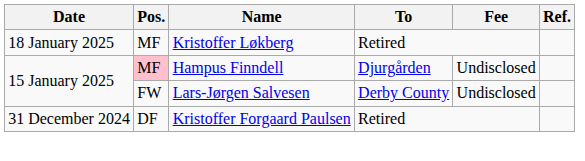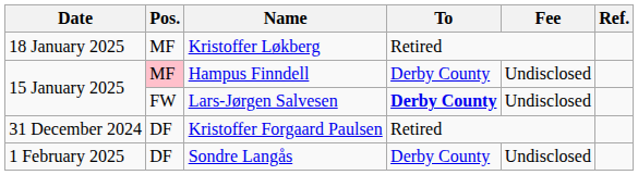 <table class="wikitable">
 <tr>
 <th>Date</th>
 <th>Pos.</th>
 <th>Name</th>
 <th>To</th>
 <th>Fee</th>
 <th>Ref.</th>
 </tr>
 <tr>
 <td>18 January 2025</td>
 <td>MF</td>
 <td> <a href='#'>Kristoffer Løkberg</a></td>
 <td colspan="2">Retired</td>
 <td></td>
 </tr>
 <tr>
 <td rowspan="2">15 January 2025</td>
 <td style="background: pink;">MF</td>
 <td> <a href='#'>Hampus Finndell</a></td>
-<td> <a href='#'>Djurgården</a></td>
+<td> <a href='#'>Derby County</a></td>
 <td>Undisclosed</td>
 <td></td>
 </tr>
 <tr>
 <td>FW</td>
 <td> <a href='#'>Lars-Jørgen Salvesen</a></td>
-<td> <a href='#'>Derby County</a></td>
+<td><strong> <a href='#'>Derby County</a></strong></td>
 <td>Undisclosed</td>
 <td></td>
 </tr>
 <tr>
 <td>31 December 2024</td>
 <td>DF</td>
 <td> <a href='#'>Kristoffer Forgaard Paulsen</a></td>
 <td colspan="2">Retired</td>
 <td></td>
 </tr>
+<tr>
+<td>1 February 2025</td>
+<td>DF</td>
+<td> <a href='#'>Sondre Langås</a></td>
+<td> <a href='#'>Derby County</a></td>
+<td>Undisclosed</td>
+<td></td>
+</tr>
 </table>
